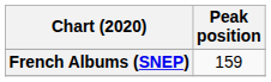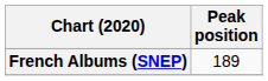 <table class="wikitable sortable plainrowheaders" style="text-align:center">
 <tr>
 <th scope="col">Chart (2020)</th>
 <th scope="col">Peak<br>position</th>
 </tr>
 <tr>
 </tr>
 <tr>
 </tr>
 <tr>
 </tr>
 <tr>
 <th scope="row">French Albums (<a href='#'>SNEP</a>)</th>
-<td>159</td>
+<td>189</td>
 </tr>
 <tr>
 </tr>
 <tr>
 </tr>
 <tr>
 </tr>
 <tr>
 </tr>
 <tr>
 </tr>
 <tr>
 </tr>
 </table>
